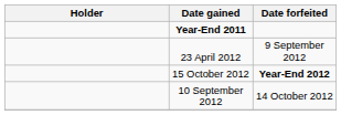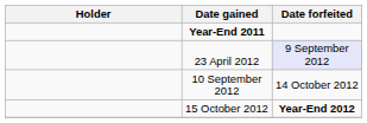 <table class="wikitable" style="font-size:90%">
 <tr>
 <th style="width:222px;">Holder</th>
 <th style="width:110px;">Date gained</th>
 <th style="width:110px;">Date forfeited</th>
 </tr>
 <tr>
 <td></td>
 <td style="text-align:center;"><strong>Year-End 2011</strong></td>
 <td></td>
 </tr>
 <tr>
 <td><br></td>
 <td style="text-align:center;"><br>23 April 2012</td>
-<td style="text-align:center;">9 September 2012</td>
+<td style="background: lavender; text-align:center;">9 September 2012</td>
+</tr>
+<tr>
+<td></td>
+<td style="text-align:center;">10 September 2012</td>
+<td style="text-align:center;">14 October 2012</td>
 </tr>
 <tr>
 <td></td>
 <td style="text-align:center;">15 October 2012</td>
 <td style="text-align:center;"><strong>Year-End 2012</strong></td>
 </tr>
 <tr>
-<td></td>
-<td style="text-align:center;">10 September 2012</td>
-<td style="text-align:center;">14 October 2012</td>
-</tr>
-<tr>
 </tr>
 </table>
